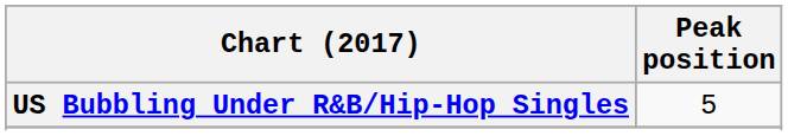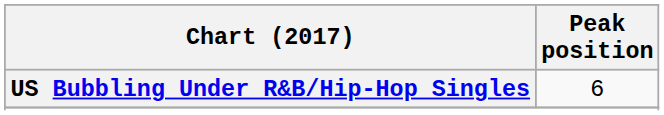 <table class="wikitable sortable plainrowheaders" style="text-align:center">
 <tr>
 <th scope="col">Chart (2017)</th>
 <th scope="col">Peak<br>position</th>
 </tr>
 <tr>
 <th scope="row">US <a href='#'>Bubbling Under R&B/Hip-Hop Singles</a></th>
-<td>5</td>
+<td>6</td>
 </tr>
 <tr>
 </tr>
 <tr>
 </tr>
 </table>
